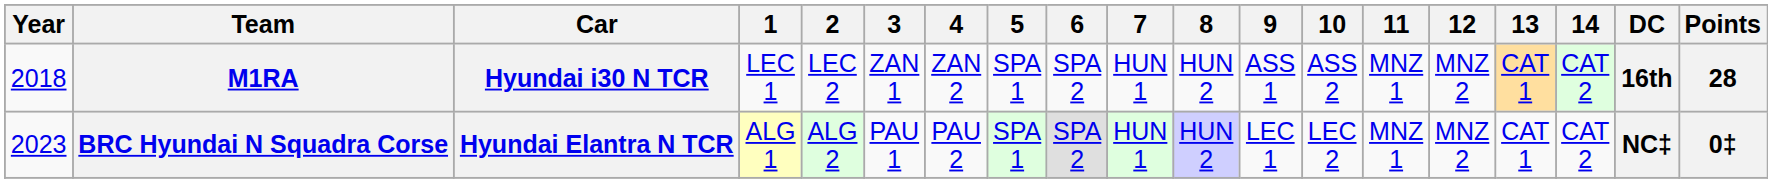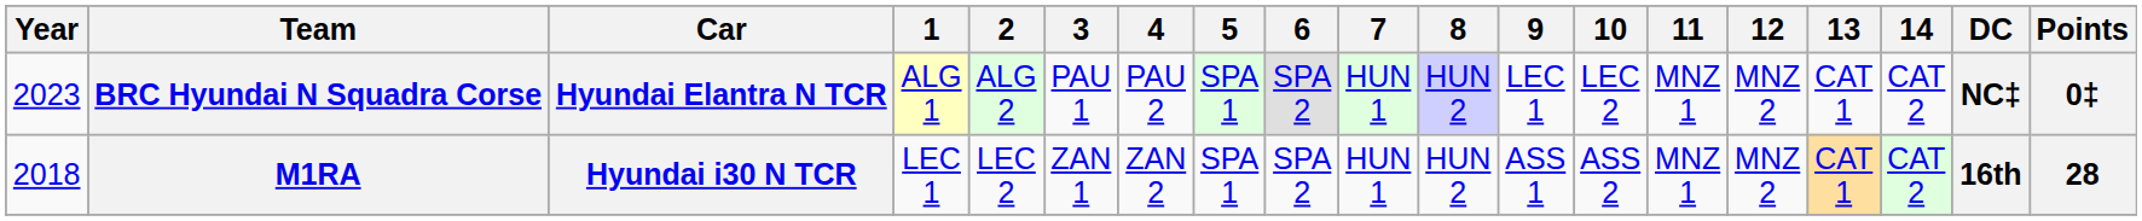 <table class="wikitable" style="text-align:center; font-size:85%">
 <tr>
 <th>Year</th>
 <th>Team</th>
 <th>Car</th>
 <th>1</th>
 <th>2</th>
 <th>3</th>
 <th>4</th>
 <th>5</th>
 <th>6</th>
 <th>7</th>
 <th>8</th>
 <th>9</th>
 <th>10</th>
 <th>11</th>
 <th>12</th>
 <th>13</th>
 <th>14</th>
 <th>DC</th>
 <th>Points</th>
 </tr>
 <tr>
+<td><a href='#'>2023</a></td>
+<th nowrap><a href='#'>BRC Hyundai N Squadra Corse</a></th>
+<th nowrap><a href='#'>Hyundai Elantra N TCR</a></th>
+<td style="background:#FFFFBF;"><a href='#'>ALG<br>1</a><br></td>
+<td style="background:#DFFFDF;"><a href='#'>ALG<br>2</a><br></td>
+<td><a href='#'>PAU<br>1</a></td>
+<td><a href='#'>PAU<br>2</a></td>
+<td style="background:#DFFFDF;"><a href='#'>SPA<br>1</a><br></td>
+<td style="background:#DFDFDF;"><a href='#'>SPA<br>2</a><br></td>
+<td style="background:#DFFFDF;"><a href='#'>HUN<br>1</a><br></td>
+<td style="background:#CFCFFF;"><a href='#'>HUN<br>2</a><br></td>
+<td><a href='#'>LEC<br>1</a></td>
+<td><a href='#'>LEC<br>2</a></td>
+<td><a href='#'>MNZ<br>1</a></td>
+<td><a href='#'>MNZ<br>2</a></td>
+<td><a href='#'>CAT<br>1</a></td>
+<td><a href='#'>CAT<br>2</a></td>
+<th>NC‡</th>
+<th>0‡</th>
+</tr>
+<tr>
 <td><a href='#'>2018</a></td>
 <th><a href='#'>M1RA</a></th>
 <th nowrap><a href='#'>Hyundai i30 N TCR</a></th>
 <td><a href='#'>LEC<br>1</a></td>
 <td><a href='#'>LEC<br>2</a></td>
 <td><a href='#'>ZAN<br>1</a></td>
 <td><a href='#'>ZAN<br>2</a></td>
 <td><a href='#'>SPA<br>1</a></td>
 <td><a href='#'>SPA<br>2</a></td>
 <td><a href='#'>HUN<br>1</a></td>
 <td><a href='#'>HUN<br>2</a></td>
 <td><a href='#'>ASS<br>1</a></td>
 <td><a href='#'>ASS<br>2</a></td>
 <td><a href='#'>MNZ<br>1</a></td>
 <td><a href='#'>MNZ<br>2</a></td>
 <td style="background:#FFDF9F;"><a href='#'>CAT<br>1</a><br></td>
 <td style="background:#DFFFDF;"><a href='#'>CAT<br>2</a><br></td>
 <th>16th</th>
 <th>28</th>
 </tr>
-<tr>
-<td><a href='#'>2023</a></td>
-<th nowrap><a href='#'>BRC Hyundai N Squadra Corse</a></th>
-<th nowrap><a href='#'>Hyundai Elantra N TCR</a></th>
-<td style="background:#FFFFBF;"><a href='#'>ALG<br>1</a><br></td>
-<td style="background:#DFFFDF;"><a href='#'>ALG<br>2</a><br></td>
-<td><a href='#'>PAU<br>1</a></td>
-<td><a href='#'>PAU<br>2</a></td>
-<td style="background:#DFFFDF;"><a href='#'>SPA<br>1</a><br></td>
-<td style="background:#DFDFDF;"><a href='#'>SPA<br>2</a><br></td>
-<td style="background:#DFFFDF;"><a href='#'>HUN<br>1</a><br></td>
-<td style="background:#CFCFFF;"><a href='#'>HUN<br>2</a><br></td>
-<td><a href='#'>LEC<br>1</a></td>
-<td><a href='#'>LEC<br>2</a></td>
-<td><a href='#'>MNZ<br>1</a></td>
-<td><a href='#'>MNZ<br>2</a></td>
-<td><a href='#'>CAT<br>1</a></td>
-<td><a href='#'>CAT<br>2</a></td>
-<th>NC‡</th>
-<th>0‡</th>
-</tr>
 </table>
